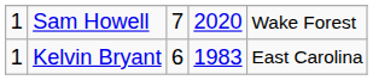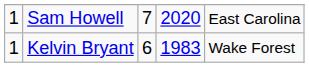 <table class="wikitable">
 <tr>
 </tr>
 <tr>
 <td>1</td>
 <td><a href='#'>Sam Howell</a></td>
 <td><abbr>7</abbr></td>
 <td><a href='#'>2020</a></td>
-<td style="font-size:85%;">Wake Forest</td>
+<td style="font-size:85%;">East Carolina</td>
 </tr>
 <tr>
 <td>1</td>
 <td><a href='#'>Kelvin Bryant</a></td>
 <td><abbr>6</abbr></td>
 <td><a href='#'>1983</a></td>
-<td style="font-size:85%;">East Carolina</td>
+<td style="font-size:85%;">Wake Forest</td>
 </tr>
 </table>
